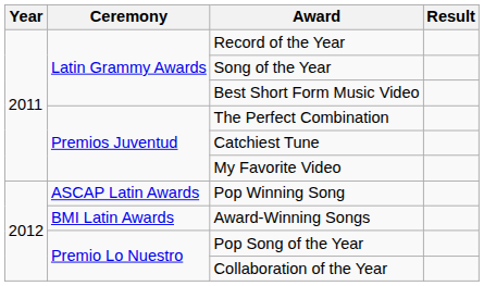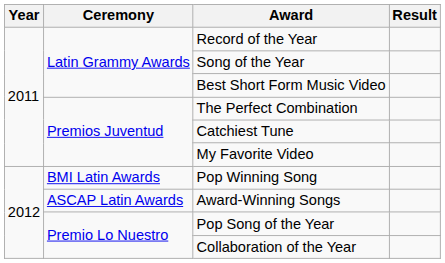 <table class="wikitable">
 <tr>
 <th>Year</th>
 <th>Ceremony</th>
 <th>Award</th>
 <th>Result</th>
 </tr>
 <tr>
 <td rowspan=6>2011</td>
 <td rowspan=3><a href='#'>Latin Grammy Awards</a></td>
 <td>Record of the Year</td>
 <td></td>
 </tr>
 <tr>
 <td>Song of the Year</td>
 <td></td>
 </tr>
 <tr>
 <td>Best Short Form Music Video</td>
 <td></td>
 </tr>
 <tr>
 <td rowspan=3><a href='#'>Premios Juventud</a></td>
 <td>The Perfect Combination</td>
 <td></td>
 </tr>
 <tr>
 <td>Catchiest Tune</td>
 <td></td>
 </tr>
 <tr>
 <td>My Favorite Video</td>
 <td></td>
 </tr>
 <tr>
 <td rowspan=4>2012</td>
-<td><a href='#'>ASCAP Latin Awards</a></td>
+<td><a href='#'>BMI Latin Awards</a></td>
 <td>Pop Winning Song</td>
 <td></td>
 </tr>
 <tr>
-<td><a href='#'>BMI Latin Awards</a></td>
+<td><a href='#'>ASCAP Latin Awards</a></td>
 <td>Award-Winning Songs </td>
 <td></td>
 </tr>
 <tr>
 <td rowspan=2><a href='#'>Premio Lo Nuestro</a></td>
 <td>Pop Song of the Year</td>
 <td></td>
 </tr>
 <tr>
 <td>Collaboration of the Year</td>
 <td></td>
 </tr>
 </table>
